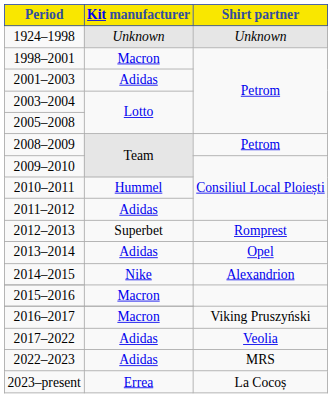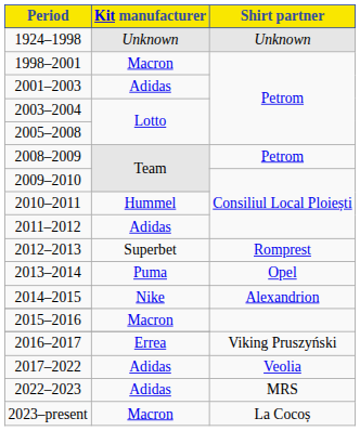 <table class="wikitable" style="text-align: center">
 <tr>
 <th style="background:#f9e700;color:#314da1;border:1px solid #314da1;">Period</th>
 <th style="background:#f9e700;color:#314da1;border:1px solid #314da1;"><a href='#'>Kit</a> manufacturer</th>
 <th style="background:#f9e700;color:#314da1;border:1px solid #314da1;">Shirt partner</th>
 </tr>
 <tr>
 <td>1924–1998</td>
 <td colspan="1" style="background:#e6e6e6"><em>Unknown</em></td>
 <td colspan="1" style="background:#e6e6e6"><em>Unknown</em></td>
 </tr>
 <tr>
 <td>1998–2001</td>
 <td><a href='#'>Macron</a></td>
 <td rowspan=4><a href='#'>Petrom</a></td>
 </tr>
 <tr>
 <td>2001–2003</td>
 <td><a href='#'>Adidas</a></td>
 </tr>
 <tr>
 <td>2003–2004</td>
 <td rowspan=2><a href='#'>Lotto</a></td>
 </tr>
 <tr>
 <td>2005–2008</td>
 </tr>
 <tr>
 <td>2008–2009</td>
 <td rowspan="2" style="background:#e6e6e6">Team</td>
 <td><a href='#'>Petrom</a></td>
 </tr>
 <tr>
 <td>2009–2010</td>
 <td rowspan=3><a href='#'>Consiliul Local Ploiești</a></td>
 </tr>
 <tr>
 <td>2010–2011</td>
 <td><a href='#'>Hummel</a></td>
 </tr>
 <tr>
 <td>2011–2012</td>
 <td><a href='#'>Adidas</a></td>
 </tr>
 <tr>
 <td>2012–2013</td>
 <td>Superbet</td>
 <td><a href='#'>Romprest</a></td>
 </tr>
 <tr>
 <td>2013–2014</td>
-<td><a href='#'>Adidas</a></td>
+<td><a href='#'>Puma</a></td>
 <td rowspan="2"><a href='#'>Opel</a></td>
 </tr>
 <tr>
 <td rowspan="2">2014–2015</td>
 <td rowspan="3"><a href='#'>Nike</a></td>
 </tr>
 <tr>
 <td><a href='#'>Alexandrion</a></td>
 </tr>
 <tr>
 </tr>
 <tr>
 <td>2015–2016</td>
 <td><a href='#'>Macron</a></td>
 </tr>
 <tr>
 </tr>
 <tr>
 <td>2016–2017</td>
-<td><a href='#'>Macron</a></td>
+<td><a href='#'>Errea</a></td>
 <td>Viking Pruszyński</td>
 </tr>
 <tr>
 <td>2017–2022</td>
 <td><a href='#'>Adidas</a></td>
 <td><a href='#'>Veolia</a></td>
 </tr>
 <tr>
 <td>2022–2023</td>
 <td><a href='#'>Adidas</a></td>
 <td>MRS</td>
 </tr>
 <tr>
 <td>2023–present</td>
-<td><a href='#'>Errea</a></td>
+<td><a href='#'>Macron</a></td>
 <td>La Cocoș</td>
 </tr>
 </table>
